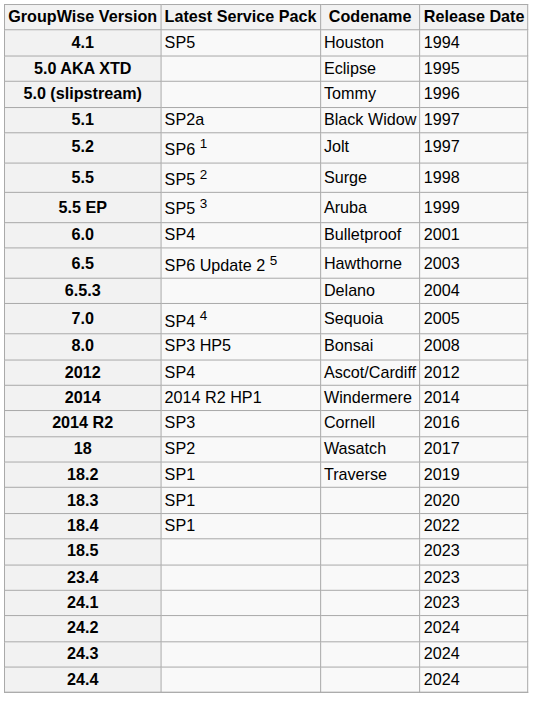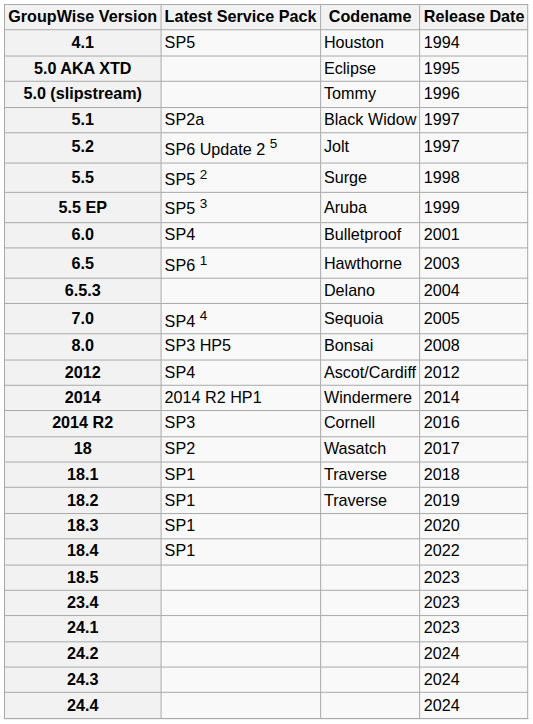 <table class="wikitable">
 <tr>
 <th>GroupWise Version</th>
 <th>Latest Service Pack</th>
 <th>Codename</th>
 <th>Release Date</th>
 </tr>
 <tr>
 <th>4.1</th>
 <td>SP5</td>
 <td>Houston</td>
 <td>1994</td>
 </tr>
 <tr>
 <th>5.0  AKA XTD</th>
 <td></td>
 <td>Eclipse</td>
 <td>1995</td>
 </tr>
 <tr>
 <th>5.0 (slipstream)</th>
 <td></td>
 <td>Tommy</td>
 <td>1996</td>
 </tr>
 <tr>
 <th>5.1</th>
 <td>SP2a</td>
 <td>Black Widow</td>
 <td>1997</td>
 </tr>
 <tr>
 <th>5.2</th>
-<td>SP6 <sup>1</sup></td>
+<td>SP6 Update 2 <sup>5</sup></td>
 <td>Jolt</td>
 <td>1997</td>
 </tr>
 <tr>
 <th>5.5</th>
 <td>SP5 <sup>2</sup></td>
 <td>Surge</td>
 <td>1998</td>
 </tr>
 <tr>
 <th>5.5 EP</th>
 <td>SP5 <sup>3</sup></td>
 <td>Aruba</td>
 <td>1999</td>
 </tr>
 <tr>
 <th>6.0</th>
 <td>SP4</td>
 <td>Bulletproof</td>
 <td>2001</td>
 </tr>
 <tr>
 <th>6.5</th>
-<td>SP6 Update 2 <sup>5</sup></td>
+<td>SP6 <sup>1</sup></td>
 <td>Hawthorne</td>
 <td>2003</td>
 </tr>
 <tr>
 <th>6.5.3</th>
 <td></td>
 <td>Delano</td>
 <td>2004</td>
 </tr>
 <tr>
 <th>7.0</th>
 <td>SP4 <sup>4</sup></td>
 <td>Sequoia</td>
 <td>2005</td>
 </tr>
 <tr>
 <th>8.0</th>
 <td>SP3 HP5</td>
 <td>Bonsai</td>
 <td>2008</td>
 </tr>
 <tr>
 <th>2012</th>
 <td>SP4</td>
 <td>Ascot/Cardiff</td>
 <td>2012</td>
 </tr>
 <tr>
 <th>2014</th>
 <td>2014 R2 HP1</td>
 <td>Windermere</td>
 <td>2014</td>
 </tr>
 <tr>
 <th>2014 R2</th>
 <td>SP3</td>
 <td>Cornell</td>
 <td>2016</td>
 </tr>
 <tr>
 <th>18</th>
 <td>SP2</td>
 <td>Wasatch</td>
 <td>2017</td>
+</tr>
+<tr>
+<th>18.1</th>
+<td>SP1</td>
+<td>Traverse</td>
+<td>2018</td>
 </tr>
 <tr>
 <th>18.2</th>
 <td>SP1</td>
 <td>Traverse</td>
 <td>2019</td>
 </tr>
 <tr>
 <th>18.3</th>
 <td>SP1</td>
 <td></td>
 <td>2020</td>
 </tr>
 <tr>
 <th>18.4</th>
 <td>SP1</td>
 <td></td>
 <td>2022</td>
 </tr>
 <tr>
 <th>18.5</th>
 <td></td>
 <td></td>
 <td>2023</td>
 </tr>
 <tr>
 <th>23.4</th>
 <td></td>
 <td></td>
 <td>2023</td>
 </tr>
 <tr>
 <th>24.1</th>
 <td></td>
 <td></td>
 <td>2023</td>
 </tr>
 <tr>
 <th>24.2</th>
 <td></td>
 <td></td>
 <td>2024</td>
 </tr>
 <tr>
 <th>24.3</th>
 <td></td>
 <td></td>
 <td>2024</td>
 </tr>
 <tr>
 <th>24.4</th>
 <td></td>
 <td></td>
 <td>2024</td>
 </tr>
 <tr>
 </tr>
 </table>
